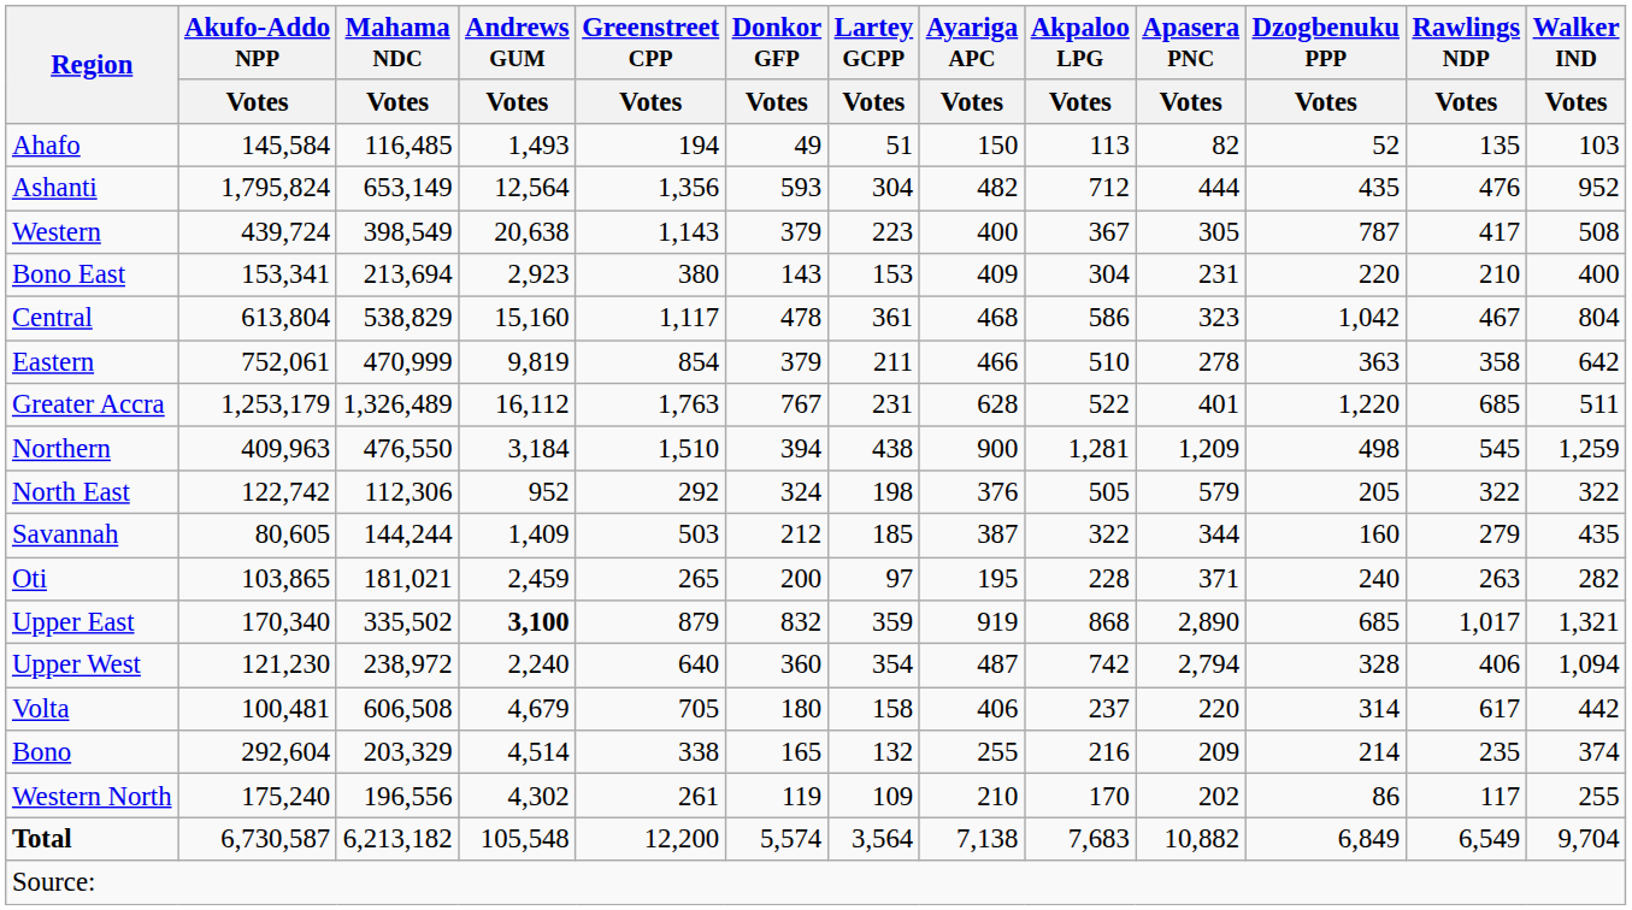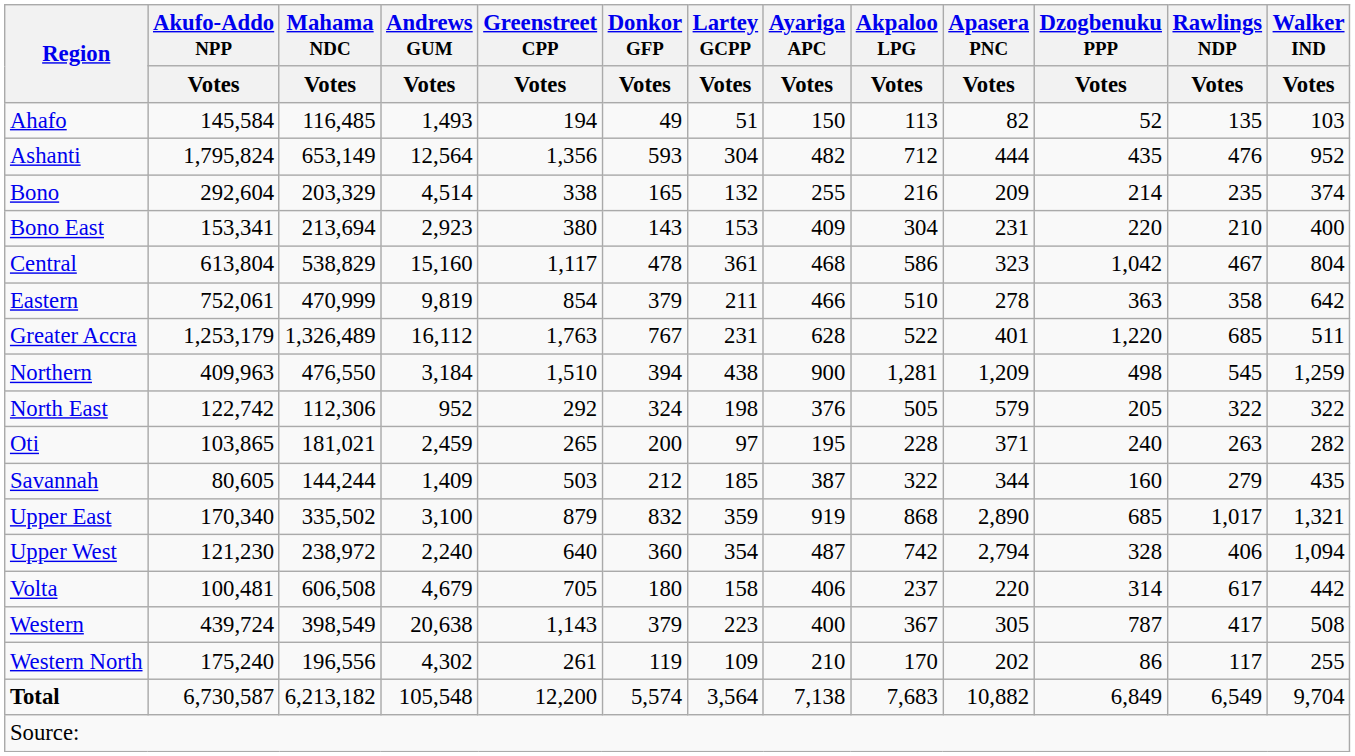 <table class=wikitable style=text-align:right>
 <tr>
 <th rowspan="2"><a href='#'>Region</a></th>
 <th><a href='#'>Akufo-Addo</a><br><small>NPP</small></th>
 <th><a href='#'>Mahama</a><br><small>NDC</small></th>
 <th><a href='#'>Andrews</a><br><small>GUM</small></th>
 <th><a href='#'>Greenstreet</a><br><small>CPP</small></th>
 <th><a href='#'>Donkor</a><br><small>GFP</small></th>
 <th><a href='#'>Lartey</a><br><small>GCPP</small></th>
 <th><a href='#'>Ayariga</a><br><small>APC</small></th>
 <th><a href='#'>Akpaloo</a><br><small>LPG</small></th>
 <th><a href='#'>Apasera</a><br><small>PNC</small></th>
 <th><a href='#'>Dzogbenuku</a><br><small>PPP</small></th>
 <th><a href='#'>Rawlings</a><br><small>NDP</small></th>
 <th><a href='#'>Walker</a><br><small>IND</small></th>
 </tr>
 <tr>
 <th>Votes</th>
 <th>Votes</th>
 <th>Votes</th>
 <th>Votes</th>
 <th>Votes</th>
 <th>Votes</th>
 <th>Votes</th>
 <th>Votes</th>
 <th>Votes</th>
 <th>Votes</th>
 <th>Votes</th>
 <th>Votes</th>
 </tr>
 <tr>
 <td align="left"><a href='#'>Ahafo</a></td>
 <td>145,584</td>
 <td>116,485</td>
 <td>1,493</td>
 <td>194</td>
 <td>49</td>
 <td>51</td>
 <td>150</td>
 <td>113</td>
 <td>82</td>
 <td>52</td>
 <td>135</td>
 <td>103</td>
 </tr>
 <tr>
 <td align="left"><a href='#'>Ashanti</a></td>
 <td>1,795,824</td>
 <td>653,149</td>
 <td>12,564</td>
 <td>1,356</td>
 <td>593</td>
 <td>304</td>
 <td>482</td>
 <td>712</td>
 <td>444</td>
 <td>435</td>
 <td>476</td>
 <td>952</td>
 </tr>
 <tr>
-<td align="left"><a href='#'>Western</a></td>
-<td>439,724</td>
-<td>398,549</td>
-<td>20,638</td>
-<td>1,143</td>
-<td>379</td>
-<td>223</td>
-<td>400</td>
-<td>367</td>
-<td>305</td>
-<td>787</td>
-<td>417</td>
-<td>508</td>
+<td align="left"><a href='#'>Bono</a></td>
+<td>292,604</td>
+<td>203,329</td>
+<td>4,514</td>
+<td>338</td>
+<td>165</td>
+<td>132</td>
+<td>255</td>
+<td>216</td>
+<td>209</td>
+<td>214</td>
+<td>235</td>
+<td>374</td>
 </tr>
 <tr>
 <td align="left"><a href='#'>Bono East</a></td>
 <td>153,341</td>
 <td>213,694</td>
 <td>2,923</td>
 <td>380</td>
 <td>143</td>
 <td>153</td>
 <td>409</td>
 <td>304</td>
 <td>231</td>
 <td>220</td>
 <td>210</td>
 <td>400</td>
 </tr>
 <tr>
 <td align="left"><a href='#'>Central</a></td>
 <td>613,804</td>
 <td>538,829</td>
 <td>15,160</td>
 <td>1,117</td>
 <td>478</td>
 <td>361</td>
 <td>468</td>
 <td>586</td>
 <td>323</td>
 <td>1,042</td>
 <td>467</td>
 <td>804</td>
 </tr>
 <tr>
 <td align="left"><a href='#'>Eastern</a></td>
 <td>752,061</td>
 <td>470,999</td>
 <td>9,819</td>
 <td>854</td>
 <td>379</td>
 <td>211</td>
 <td>466</td>
 <td>510</td>
 <td>278</td>
 <td>363</td>
 <td>358</td>
 <td>642</td>
 </tr>
 <tr>
 <td align="left"><a href='#'>Greater Accra</a></td>
 <td>1,253,179</td>
 <td>1,326,489</td>
 <td>16,112</td>
 <td>1,763</td>
 <td>767</td>
 <td>231</td>
 <td>628</td>
 <td>522</td>
 <td>401</td>
 <td>1,220</td>
 <td>685</td>
 <td>511</td>
 </tr>
 <tr>
 <td align="left"><a href='#'>Northern</a></td>
 <td>409,963</td>
 <td>476,550</td>
 <td>3,184</td>
 <td>1,510</td>
 <td>394</td>
 <td>438</td>
 <td>900</td>
 <td>1,281</td>
 <td>1,209</td>
 <td>498</td>
 <td>545</td>
 <td>1,259</td>
 </tr>
 <tr>
 <td align="left"><a href='#'>North East</a></td>
 <td>122,742</td>
 <td>112,306</td>
 <td>952</td>
 <td>292</td>
 <td>324</td>
 <td>198</td>
 <td>376</td>
 <td>505</td>
 <td>579</td>
 <td>205</td>
 <td>322</td>
 <td>322</td>
 </tr>
 <tr>
+<td align="left"><a href='#'>Oti</a></td>
+<td>103,865</td>
+<td>181,021</td>
+<td>2,459</td>
+<td>265</td>
+<td>200</td>
+<td>97</td>
+<td>195</td>
+<td>228</td>
+<td>371</td>
+<td>240</td>
+<td>263</td>
+<td>282</td>
+</tr>
+<tr>
 <td align="left"><a href='#'>Savannah</a></td>
 <td>80,605</td>
 <td>144,244</td>
 <td>1,409</td>
 <td>503</td>
 <td>212</td>
 <td>185</td>
 <td>387</td>
 <td>322</td>
 <td>344</td>
 <td>160</td>
 <td>279</td>
 <td>435</td>
 </tr>
 <tr>
-<td align="left"><a href='#'>Oti</a></td>
-<td>103,865</td>
-<td>181,021</td>
-<td>2,459</td>
-<td>265</td>
-<td>200</td>
-<td>97</td>
-<td>195</td>
-<td>228</td>
-<td>371</td>
-<td>240</td>
-<td>263</td>
-<td>282</td>
-</tr>
-<tr>
 <td align="left"><a href='#'>Upper East</a></td>
 <td>170,340</td>
 <td>335,502</td>
-<td><strong>3,100</strong></td>
+<td>3,100</td>
 <td>879</td>
 <td>832</td>
 <td>359</td>
 <td>919</td>
 <td>868</td>
 <td>2,890</td>
 <td>685</td>
 <td>1,017</td>
 <td>1,321</td>
 </tr>
 <tr>
 <td align="left"><a href='#'>Upper West</a></td>
 <td>121,230</td>
 <td>238,972</td>
 <td>2,240</td>
 <td>640</td>
 <td>360</td>
 <td>354</td>
 <td>487</td>
 <td>742</td>
 <td>2,794</td>
 <td>328</td>
 <td>406</td>
 <td>1,094</td>
 </tr>
 <tr>
 <td align="left"><a href='#'>Volta</a></td>
 <td>100,481</td>
 <td>606,508</td>
 <td>4,679</td>
 <td>705</td>
 <td>180</td>
 <td>158</td>
 <td>406</td>
 <td>237</td>
 <td>220</td>
 <td>314</td>
 <td>617</td>
 <td>442</td>
 </tr>
 <tr>
-<td align="left"><a href='#'>Bono</a></td>
-<td>292,604</td>
-<td>203,329</td>
-<td>4,514</td>
-<td>338</td>
-<td>165</td>
-<td>132</td>
-<td>255</td>
-<td>216</td>
-<td>209</td>
-<td>214</td>
-<td>235</td>
-<td>374</td>
+<td align="left"><a href='#'>Western</a></td>
+<td>439,724</td>
+<td>398,549</td>
+<td>20,638</td>
+<td>1,143</td>
+<td>379</td>
+<td>223</td>
+<td>400</td>
+<td>367</td>
+<td>305</td>
+<td>787</td>
+<td>417</td>
+<td>508</td>
 </tr>
 <tr>
 <td align="left"><a href='#'>Western North</a></td>
 <td>175,240</td>
 <td>196,556</td>
 <td>4,302</td>
 <td>261</td>
 <td>119</td>
 <td>109</td>
 <td>210</td>
 <td>170</td>
 <td>202</td>
 <td>86</td>
 <td>117</td>
 <td>255</td>
 </tr>
 <tr>
 <td align="left"><strong>Total</strong></td>
 <td>6,730,587</td>
 <td>6,213,182</td>
 <td>105,548</td>
 <td>12,200</td>
 <td>5,574</td>
 <td>3,564</td>
 <td>7,138</td>
 <td>7,683</td>
 <td>10,882</td>
 <td>6,849</td>
 <td>6,549</td>
 <td>9,704</td>
 </tr>
 <tr>
 <td align=left colspan="13">Source:  </td>
 </tr>
 </table>
